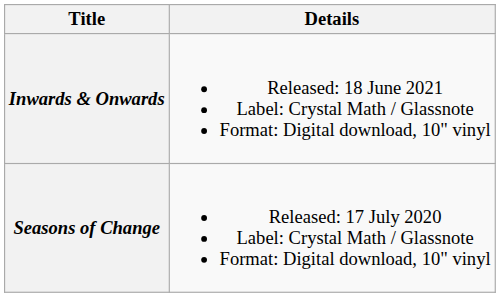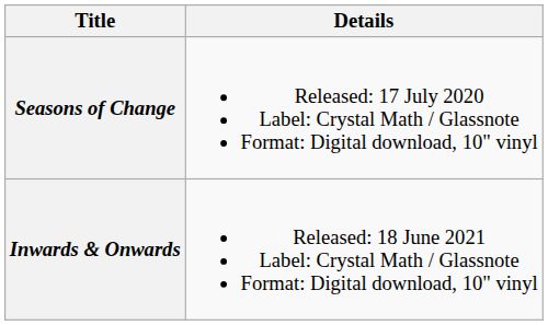 <table class="wikitable plainrowheaders" style="text-align:center;">
 <tr>
 <th scope="col">Title</th>
 <th scope="col">Details</th>
 </tr>
 <tr>
+<th scope="row"><em>Seasons of Change</em></th>
+<td><br><ul><li>Released: 17 July 2020</li><li>Label: Crystal Math / Glassnote</li><li>Format: Digital download, 10" vinyl</li></ul></td>
+</tr>
+<tr>
 <th scope="row"><em>Inwards & Onwards</em></th>
 <td><br><ul><li>Released: 18 June 2021</li><li>Label: Crystal Math / Glassnote</li><li>Format: Digital download, 10" vinyl</li></ul></td>
 </tr>
-<tr>
-<th scope="row"><em>Seasons of Change</em></th>
-<td><br><ul><li>Released: 17 July 2020</li><li>Label: Crystal Math / Glassnote</li><li>Format: Digital download, 10" vinyl</li></ul></td>
-</tr>
 </table>
